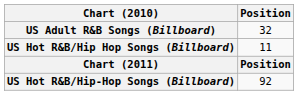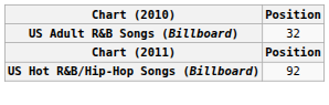 <table class="wikitable sortable plainrowheaders">
 <tr>
 <th scope="col">Chart (2010)</th>
 <th scope="col">Position</th>
 </tr>
 <tr>
 <th scope="row">US Adult R&B Songs (<em>Billboard</em>)</th>
 <td align="center">32</td>
 </tr>
 <tr>
-<th scope="row">US Hot R&B/Hip Hop Songs (<em>Billboard</em>)</th>
-<td align="center">11</td>
-</tr>
-<tr>
 <th>Chart (2011)</th>
 <th>Position</th>
 </tr>
 <tr>
 <th scope="row">US Hot R&B/Hip-Hop Songs (<em>Billboard</em>)</th>
 <td align="center">92</td>
 </tr>
 </table>
